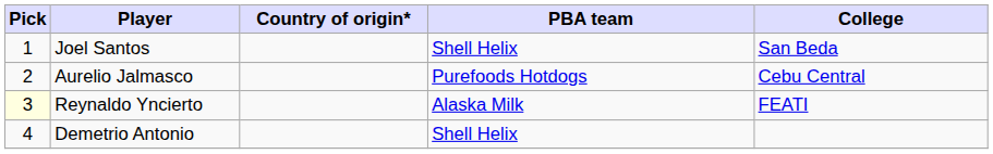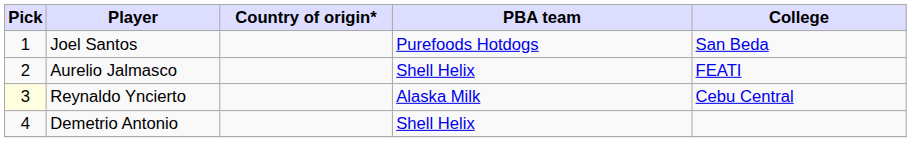 <table class="wikitable">
 <tr>
 <th style="background:#DDDDFF;">Pick</th>
 <th style="background:#DDDDFF;" width="20%">Player</th>
 <th style="background:#DDDDFF;" width="20%">Country of origin*</th>
 <th style="background:#DDDDFF;" width="35%">PBA team</th>
 <th style="background:#DDDDFF;" width="25%">College</th>
 </tr>
 <tr>
 <td align=center>1</td>
 <td>Joel Santos</td>
 <td></td>
-<td><a href='#'>Shell Helix</a></td>
+<td><a href='#'>Purefoods Hotdogs</a></td>
 <td><a href='#'>San Beda</a></td>
 </tr>
 <tr>
 <td align=center>2</td>
 <td>Aurelio Jalmasco</td>
 <td></td>
-<td><a href='#'>Purefoods Hotdogs</a></td>
-<td><a href='#'>Cebu Central</a></td>
+<td><a href='#'>Shell Helix</a></td>
+<td><a href='#'>FEATI</a></td>
 </tr>
 <tr>
 <td align=center style="background: lightyellow;">3</td>
 <td>Reynaldo Yncierto</td>
 <td></td>
 <td><a href='#'>Alaska Milk</a></td>
-<td><a href='#'>FEATI</a></td>
+<td><a href='#'>Cebu Central</a></td>
 </tr>
 <tr>
 <td align=center>4</td>
 <td>Demetrio Antonio</td>
 <td></td>
 <td><a href='#'>Shell Helix</a></td>
 <td></td>
 </tr>
 <tr>
 </tr>
 </table>
